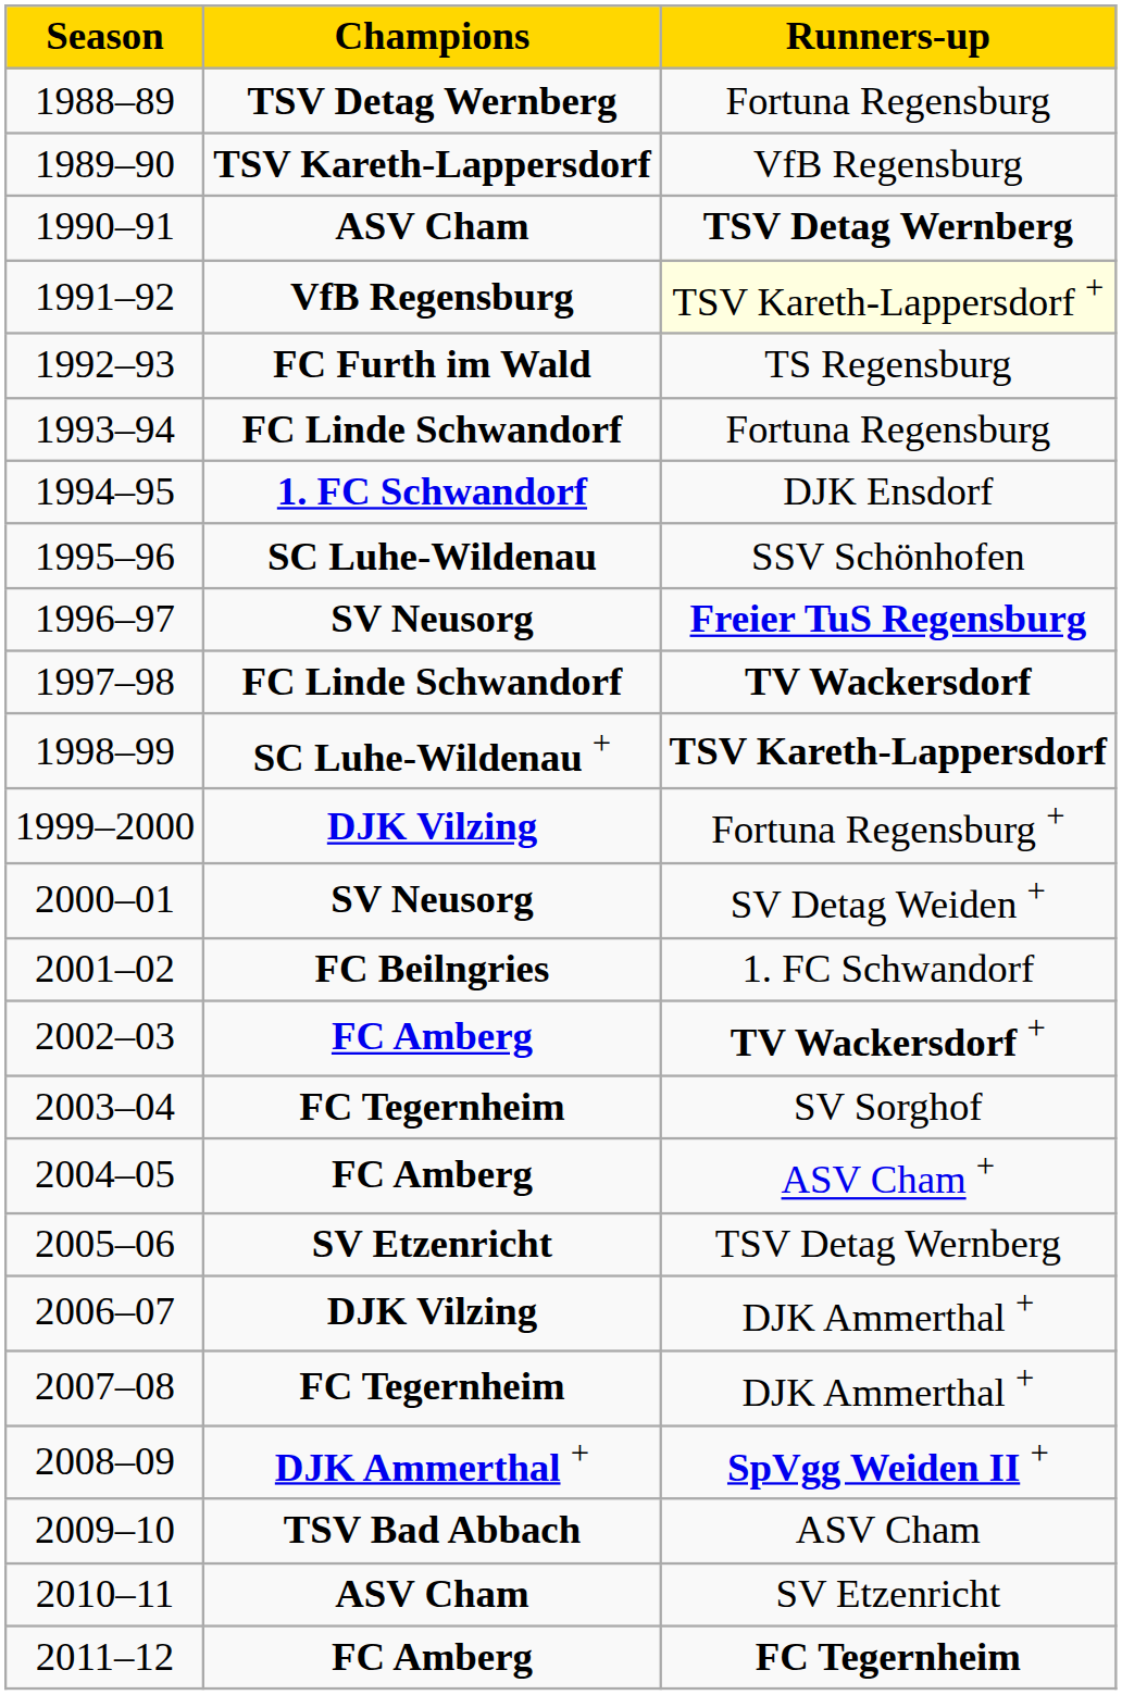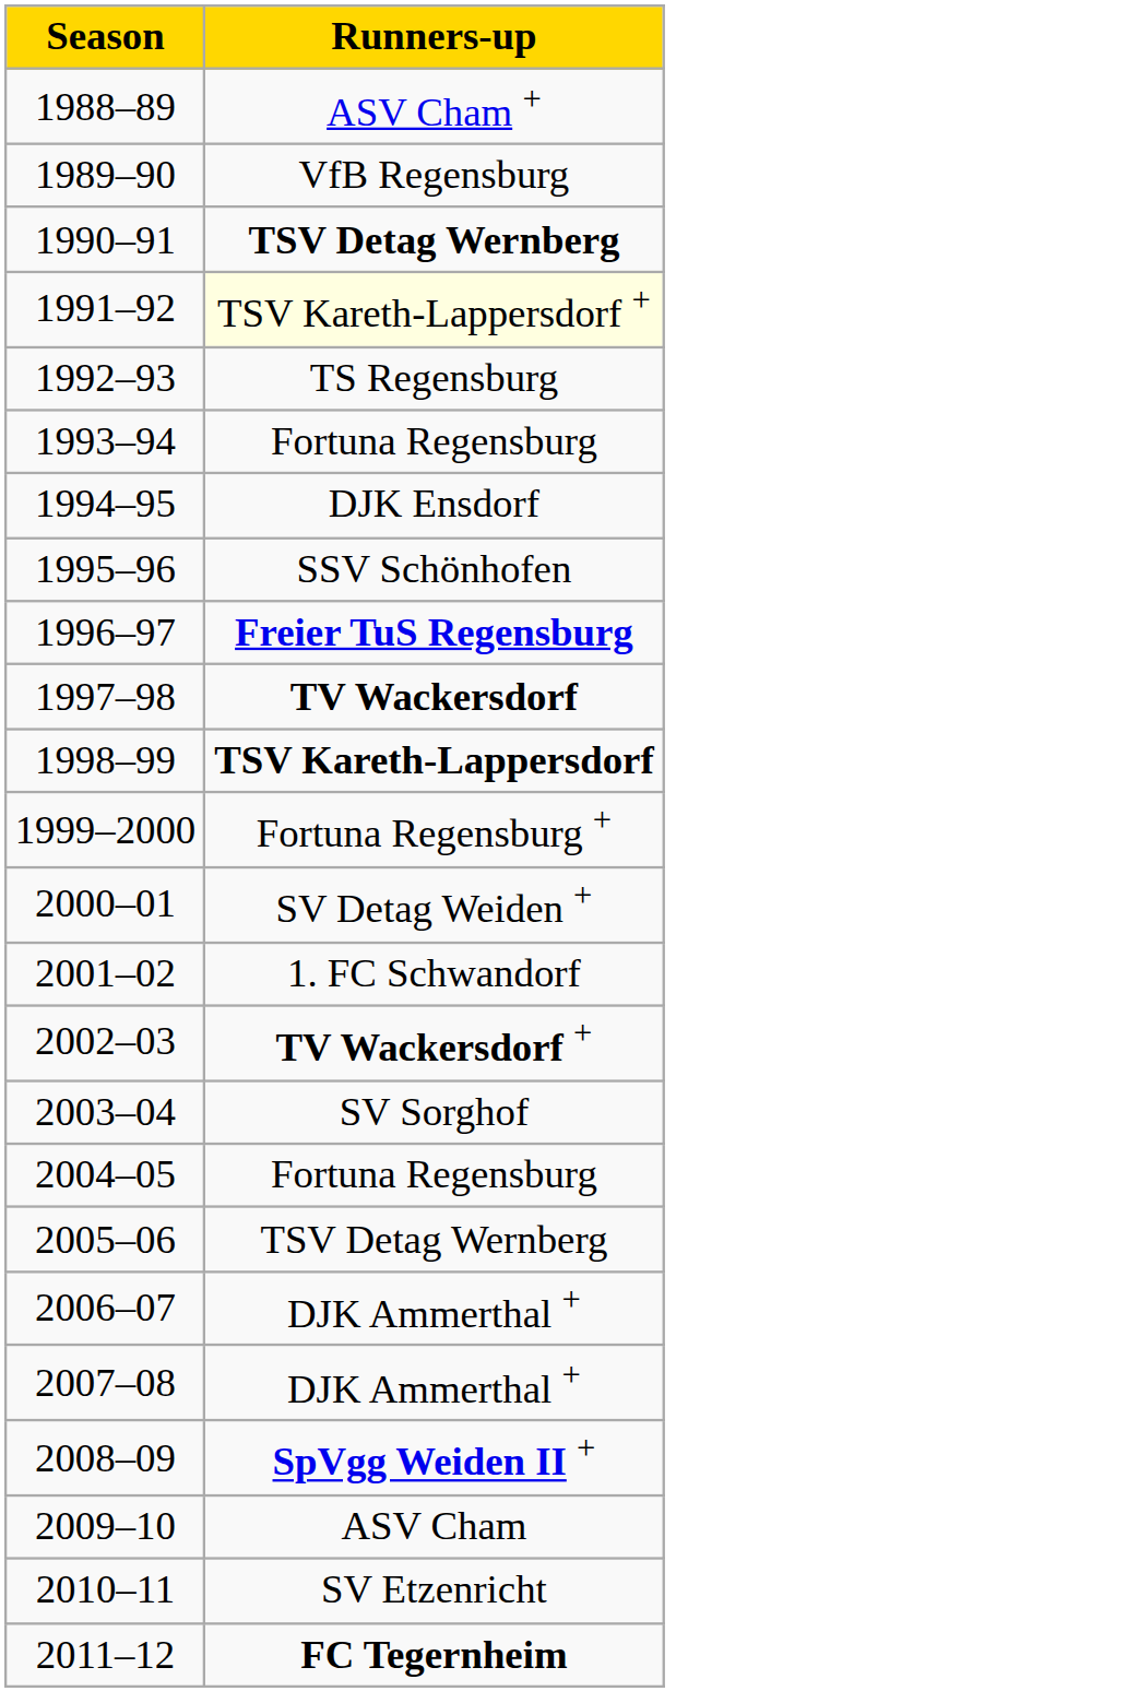 <table class="wikitable">
 <tr align="center" style="background:#FFD700">
 <td><strong>Season</strong></td>
-<td><strong>Champions</strong></td>
 <td><strong>Runners-up</strong></td>
 </tr>
 <tr align="center">
 <td>1988–89</td>
-<td><strong>TSV Detag Wernberg</strong></td>
-<td>Fortuna Regensburg</td>
+<td><a href='#'>ASV Cham</a> <sup>+</sup></td>
 </tr>
 <tr align="center">
 <td>1989–90</td>
-<td><strong>TSV Kareth-Lappersdorf</strong></td>
 <td>VfB Regensburg</td>
 </tr>
 <tr align="center">
 <td>1990–91</td>
-<td><strong>ASV Cham</strong></td>
 <td><strong>TSV Detag Wernberg</strong></td>
 </tr>
 <tr align="center">
 <td>1991–92</td>
-<td><strong>VfB Regensburg</strong></td>
 <td style="background: lightyellow;">TSV Kareth-Lappersdorf <sup>+</sup></td>
 </tr>
 <tr align="center">
 <td>1992–93</td>
-<td><strong>FC Furth im Wald</strong></td>
 <td>TS Regensburg</td>
 </tr>
 <tr align="center">
 <td>1993–94</td>
-<td><strong>FC Linde Schwandorf</strong></td>
 <td>Fortuna Regensburg</td>
 </tr>
 <tr align="center">
 <td>1994–95</td>
-<td><strong><a href='#'>1. FC Schwandorf</a></strong></td>
 <td>DJK Ensdorf</td>
 </tr>
 <tr align="center">
 <td>1995–96</td>
-<td><strong>SC Luhe-Wildenau</strong></td>
 <td>SSV Schönhofen</td>
 </tr>
 <tr align="center">
 <td>1996–97</td>
-<td><strong>SV Neusorg</strong></td>
 <td><strong><a href='#'>Freier TuS Regensburg</a></strong></td>
 </tr>
 <tr align="center">
 <td>1997–98</td>
-<td><strong>FC Linde Schwandorf</strong></td>
 <td><strong>TV Wackersdorf</strong></td>
 </tr>
 <tr align="center">
 <td>1998–99</td>
-<td><strong>SC Luhe-Wildenau</strong> <sup>+</sup></td>
 <td><strong>TSV Kareth-Lappersdorf</strong></td>
 </tr>
 <tr align="center">
 <td>1999–2000</td>
-<td><strong><a href='#'>DJK Vilzing</a></strong></td>
 <td>Fortuna Regensburg <sup>+</sup></td>
 </tr>
 <tr align="center">
 <td>2000–01</td>
-<td><strong>SV Neusorg</strong></td>
 <td>SV Detag Weiden <sup>+</sup></td>
 </tr>
 <tr align="center">
 <td>2001–02</td>
-<td><strong>FC Beilngries</strong></td>
 <td>1. FC Schwandorf</td>
 </tr>
 <tr align="center">
 <td>2002–03</td>
-<td><strong><a href='#'>FC Amberg</a></strong></td>
 <td><strong>TV Wackersdorf</strong> <sup>+</sup></td>
 </tr>
 <tr align="center">
 <td>2003–04</td>
-<td><strong>FC Tegernheim</strong></td>
 <td>SV Sorghof</td>
 </tr>
 <tr align="center">
 <td>2004–05</td>
-<td><strong>FC Amberg</strong></td>
-<td><a href='#'>ASV Cham</a> <sup>+</sup></td>
+<td>Fortuna Regensburg</td>
 </tr>
 <tr align="center">
 <td>2005–06</td>
-<td><strong>SV Etzenricht</strong></td>
 <td>TSV Detag Wernberg</td>
 </tr>
 <tr align="center">
 <td>2006–07</td>
-<td><strong>DJK Vilzing</strong></td>
 <td>DJK Ammerthal <sup>+</sup></td>
 </tr>
 <tr align="center">
 <td>2007–08</td>
-<td><strong>FC Tegernheim</strong></td>
 <td>DJK Ammerthal <sup>+</sup></td>
 </tr>
 <tr align="center">
 <td>2008–09</td>
-<td><strong><a href='#'>DJK Ammerthal</a></strong> <sup>+</sup></td>
 <td><strong><a href='#'>SpVgg Weiden II</a></strong> <sup>+</sup></td>
 </tr>
 <tr align="center">
 <td>2009–10</td>
-<td><strong>TSV Bad Abbach</strong></td>
 <td>ASV Cham</td>
 </tr>
 <tr align="center">
 <td>2010–11</td>
-<td><strong>ASV Cham</strong></td>
 <td>SV Etzenricht</td>
 </tr>
 <tr align="center">
 <td>2011–12</td>
-<td><strong>FC Amberg</strong></td>
 <td><strong>FC Tegernheim</strong></td>
 </tr>
 </table>
